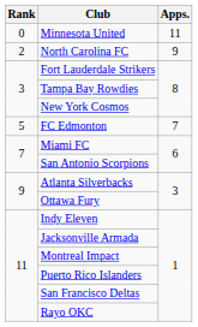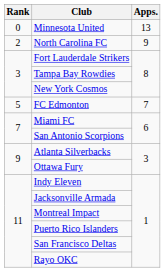 <table class="wikitable" style="text-align:center;">
 <tr>
 <th>Rank</th>
 <th>Club</th>
 <th>Apps.</th>
 </tr>
 <tr>
 <td>0</td>
 <td style="text-align:left;"><a href='#'>Minnesota United</a></td>
-<td>11</td>
+<td>13</td>
 </tr>
 <tr>
 <td>2</td>
 <td style="text-align:left;"><a href='#'>North Carolina FC</a></td>
 <td>9</td>
 </tr>
 <tr>
 <td rowspan="3">3</td>
 <td style="text-align:left;"><a href='#'>Fort Lauderdale Strikers</a></td>
 <td rowspan="3">8</td>
 </tr>
 <tr>
 <td style="text-align:left;"><a href='#'>Tampa Bay Rowdies</a></td>
 </tr>
 <tr>
 <td style="text-align:left;"><a href='#'>New York Cosmos</a></td>
 </tr>
 <tr>
 <td>5</td>
 <td style="text-align:left;"><a href='#'>FC Edmonton</a></td>
 <td>7</td>
 </tr>
 <tr>
 <td rowspan="2">7</td>
 <td style="text-align:left;"><a href='#'>Miami FC</a></td>
 <td rowspan="2">6</td>
 </tr>
 <tr>
 <td style="text-align:left;"><a href='#'>San Antonio Scorpions</a></td>
 </tr>
 <tr>
 <td rowspan="2">9</td>
 <td style="text-align:left;"><a href='#'>Atlanta Silverbacks</a></td>
 <td rowspan="2">3</td>
 </tr>
 <tr>
 <td style="text-align:left;"><a href='#'>Ottawa Fury</a></td>
 </tr>
 <tr>
 <td rowspan="6">11</td>
 <td style="text-align:left;"><a href='#'>Indy Eleven</a></td>
 <td rowspan="6">1</td>
 </tr>
 <tr>
 <td style="text-align:left;"><a href='#'>Jacksonville Armada</a></td>
 </tr>
 <tr>
 <td style="text-align:left;"><a href='#'>Montreal Impact</a></td>
 </tr>
 <tr>
 <td style="text-align:left;"><a href='#'>Puerto Rico Islanders</a></td>
 </tr>
 <tr>
 <td style="text-align:left;"><a href='#'>San Francisco Deltas</a></td>
 </tr>
 <tr>
 <td style="text-align:left;"><a href='#'>Rayo OKC</a></td>
 </tr>
 </table>
